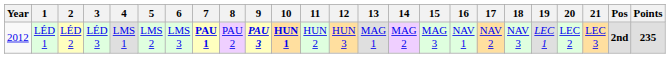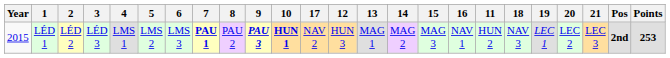 <table class="wikitable" style="text-align:center; font-size:85%">
 <tr>
 <th>Year</th>
 <th>1</th>
 <th>2</th>
 <th>3</th>
 <th>4</th>
 <th>5</th>
 <th>6</th>
 <th>7</th>
 <th>8</th>
 <th>9</th>
 <th>10</th>
-<th>11</th>
+<th>17</th>
 <th>12</th>
 <th>13</th>
 <th>14</th>
 <th>15</th>
 <th>16</th>
-<th>17</th>
+<th>11</th>
 <th>18</th>
 <th>19</th>
 <th>20</th>
 <th>21</th>
 <th>Pos</th>
 <th>Points</th>
 </tr>
 <tr>
-<td><a href='#'>2012</a></td>
+<td><a href='#'>2015</a></td>
 <td style="background:#DFFFDF;"><a href='#'>LÉD<br>1</a><br></td>
 <td style="background:#FFFFBF;"><a href='#'>LÉD<br>2</a><br></td>
 <td style="background:#DFFFDF;"><a href='#'>LÉD<br>3</a><br></td>
 <td style="background:#DFDFDF;"><a href='#'>LMS<br>1</a><br></td>
 <td style="background:#DFFFDF;"><a href='#'>LMS<br>2</a><br></td>
 <td style="background:#DFFFDF;"><a href='#'>LMS<br>3</a><br></td>
 <td style="background:#FFFFBF;"><strong><a href='#'>PAU<br>1</a></strong><br></td>
 <td style="background:#EFCFFF;"><a href='#'>PAU<br>2</a><br></td>
 <td style="background:#FFFFBF;"><strong><em><a href='#'>PAU<br>3</a></em></strong><br></td>
 <td style="background:#FFDF9F;"><strong><a href='#'>HUN<br>1</a><br></strong></td>
-<td style="background:#DFFFDF;"><a href='#'>HUN<br>2</a><br></td>
+<td style="background:#FFDF9F;"><a href='#'>NAV<br>2</a><br></td>
 <td style="background:#FFDF9F;"><a href='#'>HUN<br>3</a><br></td>
 <td style="background:#DFDFDF;"><a href='#'>MAG<br>1</a><br></td>
 <td style="background:#EFCFFF;"><a href='#'>MAG<br>2</a><br></td>
 <td style="background:#DFFFDF;"><a href='#'>MAG<br>3</a><br></td>
 <td style="background:#DFFFDF;"><a href='#'>NAV<br>1</a><br></td>
-<td style="background:#FFDF9F;"><a href='#'>NAV<br>2</a><br></td>
+<td style="background:#DFFFDF;"><a href='#'>HUN<br>2</a><br></td>
 <td style="background:#DFFFDF;"><a href='#'>NAV<br>3</a><br></td>
 <td style="background:#DFDFDF;"><em><a href='#'>LEC<br>1</a></em><br></td>
 <td style="background:#DFFFDF;"><a href='#'>LEC<br>2</a><br></td>
 <td style="background:#FFDF9F;"><a href='#'>LEC<br>3</a><br></td>
 <th style="background:#DFDFDF;">2nd</th>
-<th style="background:#DFDFDF;">235</th>
+<th style="background:#DFDFDF;">253</th>
 </tr>
 </table>
